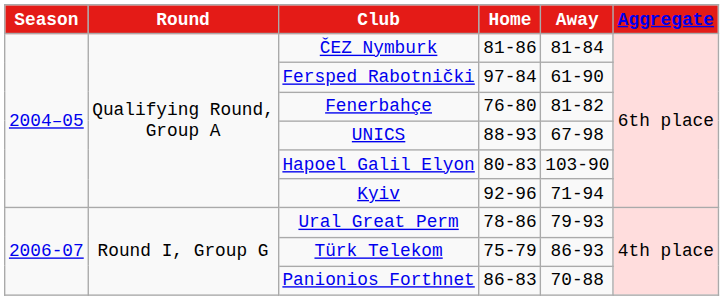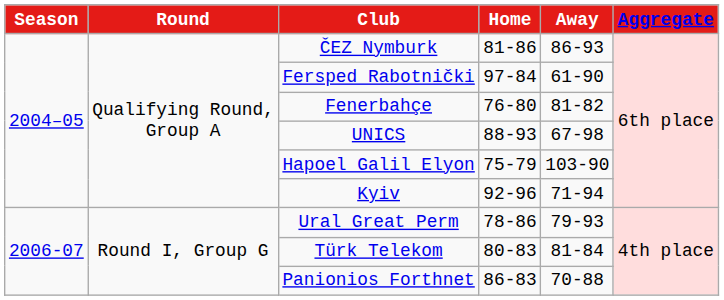 <table class="wikitable" style="text-align: center;">
 <tr>
 <th style="color:white; background:#E41B17;">Season</th>
 <th style="color:white; background:#E41B17;">Round</th>
 <th style="color:white; background:#E41B17;">Club</th>
 <th style="color:white; background:#E41B17;">Home</th>
 <th style="color:white; background:#E41B17;">Away</th>
 <th style="color:white; background:#E41B17;"><a href='#'>Aggregate</a></th>
 </tr>
 <tr>
 <td rowspan="6"><a href='#'>2004–05</a></td>
 <td rowspan="6">Qualifying Round,<br>Group A</td>
 <td> <a href='#'>ČEZ Nymburk</a></td>
 <td>81-86</td>
-<td>81-84</td>
+<td>86-93</td>
 <td rowspan="6" style="text-align:center; background:#fdd;">6th place</td>
 </tr>
 <tr>
 <td> <a href='#'>Fersped Rabotnički</a></td>
 <td>97-84</td>
 <td>61-90</td>
 </tr>
 <tr>
 <td> <a href='#'>Fenerbahçe</a></td>
 <td>76-80</td>
 <td>81-82</td>
 </tr>
 <tr>
 <td> <a href='#'>UNICS</a></td>
 <td>88-93</td>
 <td>67-98</td>
 </tr>
 <tr>
 <td> <a href='#'>Hapoel Galil Elyon</a></td>
-<td>80-83</td>
+<td>75-79</td>
 <td>103-90</td>
 </tr>
 <tr>
 <td> <a href='#'>Kyiv</a></td>
 <td>92-96</td>
 <td>71-94</td>
 </tr>
 <tr>
 <td rowspan="3"><a href='#'>2006-07</a></td>
 <td rowspan="3">Round I, Group G</td>
 <td> <a href='#'>Ural Great Perm</a></td>
 <td>78-86</td>
 <td>79-93</td>
 <td rowspan="3" style="text-align:center; background:#fdd;">4th place</td>
 </tr>
 <tr>
 <td> <a href='#'>Türk Telekom</a></td>
-<td>75-79</td>
-<td>86-93</td>
+<td>80-83</td>
+<td>81-84</td>
 </tr>
 <tr>
 <td> <a href='#'>Panionios Forthnet</a></td>
 <td>86-83</td>
 <td>70-88</td>
 </tr>
 </table>
